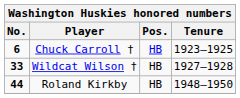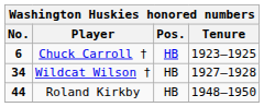 <table class="wikitable" style="text-align:center">
 <tr>
 <th colspan=4 style =><strong>Washington Huskies honored numbers</strong></th>
 </tr>
 <tr>
 <th style = >No.</th>
 <th style = >Player</th>
 <th style = >Pos.</th>
 <th style = >Tenure</th>
 </tr>
 <tr>
 <td><strong>6</strong></td>
 <td><a href='#'>Chuck Carroll</a> †</td>
 <td><a href='#'>HB</a></td>
 <td>1923–1925</td>
 </tr>
 <tr>
-<td><strong>33</strong></td>
+<td><strong>34</strong></td>
 <td><a href='#'>Wildcat Wilson</a> †</td>
 <td>HB</td>
 <td>1927–1928</td>
 </tr>
 <tr>
 <td><strong>44</strong></td>
 <td>Roland Kirkby</td>
 <td>HB</td>
 <td>1948–1950</td>
 </tr>
 <tr>
 </tr>
 </table>
